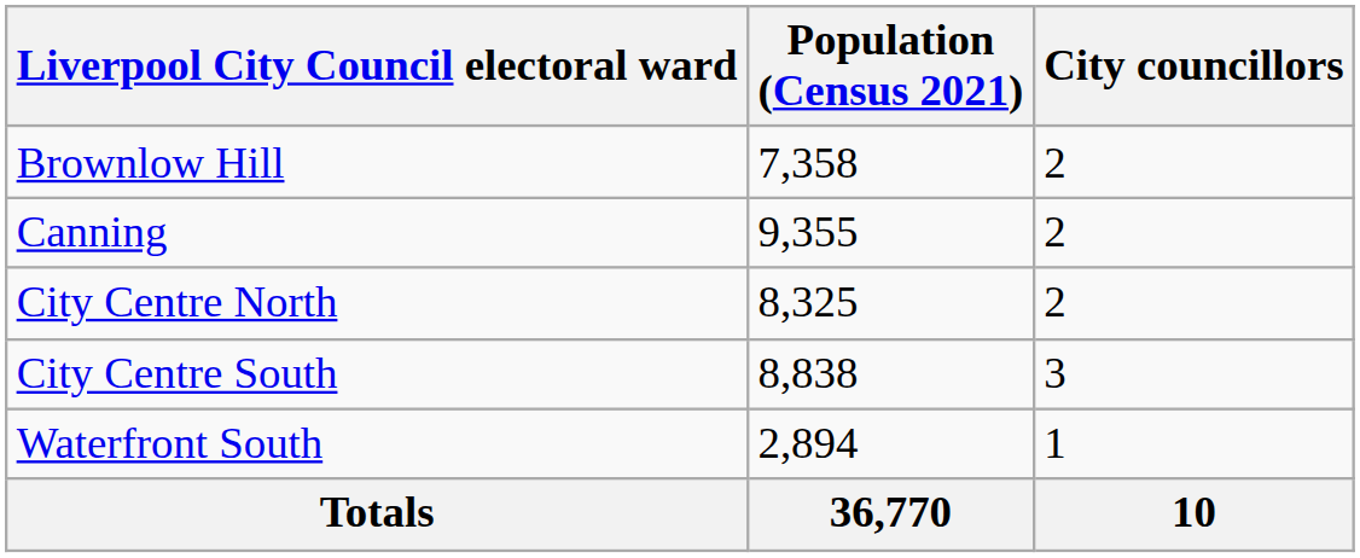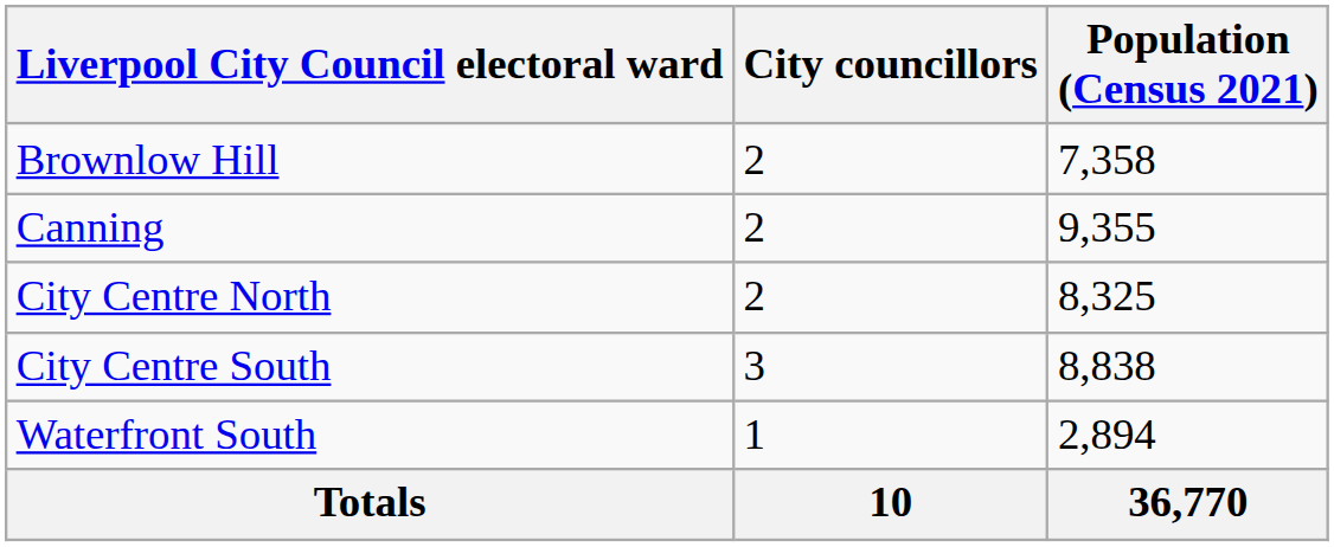 <table class="wikitable sortable">
 <tr>
 <th><a href='#'>Liverpool City Council</a> electoral ward</th>
+<th>City councillors</th>
 <th>Population<br>(<a href='#'>Census 2021</a>)</th>
-<th>City councillors</th>
 </tr>
 <tr>
 <td><a href='#'>Brownlow Hill</a></td>
+<td>2</td>
 <td>7,358</td>
-<td>2</td>
 </tr>
 <tr>
 <td><a href='#'>Canning</a></td>
+<td>2</td>
 <td>9,355</td>
-<td>2</td>
 </tr>
 <tr>
 <td><a href='#'>City Centre North</a></td>
+<td>2</td>
 <td>8,325</td>
-<td>2</td>
 </tr>
 <tr>
 <td><a href='#'>City Centre South</a></td>
+<td>3</td>
 <td>8,838</td>
-<td>3</td>
 </tr>
 <tr>
 <td><a href='#'>Waterfront South</a></td>
+<td>1</td>
 <td>2,894</td>
-<td>1</td>
 </tr>
 <tr>
 <th>Totals</th>
+<th>10</th>
 <th>36,770</th>
-<th>10</th>
 </tr>
 </table>
